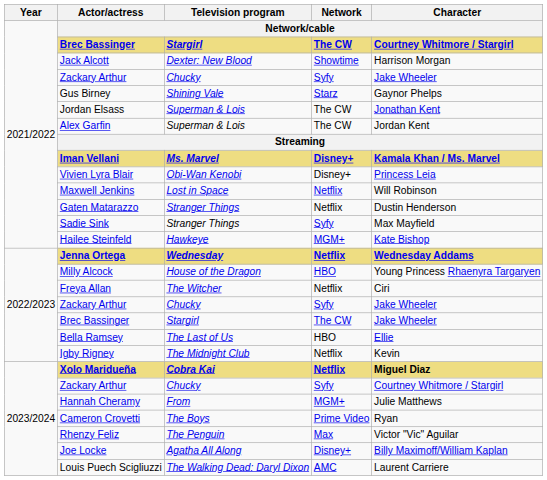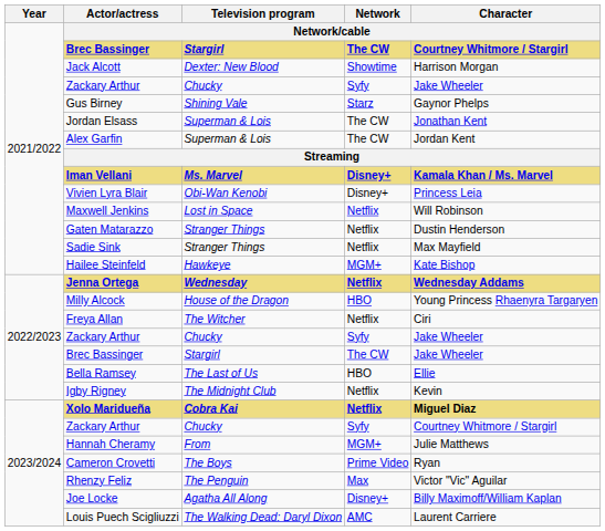 <table class="wikitable">
 <tr>
 <th>Year</th>
 <th>Actor/actress</th>
 <th>Television program</th>
 <th>Network</th>
 <th>Character</th>
 </tr>
 <tr>
 <td rowspan="14" style="text-align:center;">2021/2022 </td>
 <th colspan="4">Network/cable</th>
 </tr>
 <tr>
 <td style="background:#EEDD82"><strong><a href='#'>Brec Bassinger</a></strong></td>
 <td style="background:#EEDD82"><strong><em><a href='#'>Stargirl</a></em></strong></td>
 <td style="background:#EEDD82"><strong><a href='#'>The CW</a></strong></td>
 <td style="background:#EEDD82"><strong><a href='#'>Courtney Whitmore / Stargirl</a></strong></td>
 </tr>
 <tr>
 <td><a href='#'>Jack Alcott</a></td>
 <td><em><a href='#'>Dexter: New Blood</a></em></td>
 <td><a href='#'>Showtime</a></td>
 <td>Harrison Morgan</td>
 </tr>
 <tr>
 <td><a href='#'>Zackary Arthur</a></td>
 <td><em><a href='#'>Chucky</a></em></td>
 <td><a href='#'>Syfy</a></td>
 <td><a href='#'>Jake Wheeler</a></td>
 </tr>
 <tr>
 <td>Gus Birney</td>
 <td><em><a href='#'>Shining Vale</a></em></td>
 <td><a href='#'>Starz</a></td>
 <td>Gaynor Phelps</td>
 </tr>
 <tr>
 <td>Jordan Elsass</td>
 <td><em><a href='#'>Superman & Lois</a></em></td>
 <td>The CW</td>
 <td><a href='#'>Jonathan Kent</a></td>
 </tr>
 <tr>
 <td><a href='#'>Alex Garfin</a></td>
 <td><em>Superman & Lois</em></td>
 <td>The CW</td>
 <td>Jordan Kent</td>
 </tr>
 <tr>
 <th colspan="4">Streaming</th>
 </tr>
 <tr>
 <td style="background:#EEDD82"><strong><a href='#'>Iman Vellani</a></strong></td>
 <td style="background:#EEDD82"><strong><em><a href='#'>Ms. Marvel</a></em></strong></td>
 <td style="background:#EEDD82"><strong><a href='#'>Disney+</a></strong></td>
 <td style="background:#EEDD82"><strong><a href='#'>Kamala Khan / Ms. Marvel</a></strong></td>
 </tr>
 <tr>
 <td><a href='#'>Vivien Lyra Blair</a></td>
 <td><em><a href='#'>Obi-Wan Kenobi</a></em></td>
 <td>Disney+</td>
 <td><a href='#'>Princess Leia</a></td>
 </tr>
 <tr>
 <td><a href='#'>Maxwell Jenkins</a></td>
 <td><em><a href='#'>Lost in Space</a></em></td>
 <td><a href='#'>Netflix</a></td>
 <td>Will Robinson</td>
 </tr>
 <tr>
 <td><a href='#'>Gaten Matarazzo</a></td>
 <td><em><a href='#'>Stranger Things</a></em></td>
 <td>Netflix</td>
 <td>Dustin Henderson</td>
 </tr>
 <tr>
 <td><a href='#'>Sadie Sink</a></td>
 <td><em>Stranger Things</em></td>
-<td><a href='#'>Syfy</a></td>
+<td>Netflix</td>
 <td>Max Mayfield</td>
 </tr>
 <tr>
 <td><a href='#'>Hailee Steinfeld</a></td>
 <td><em><a href='#'>Hawkeye</a></em></td>
 <td><a href='#'>MGM+</a></td>
 <td><a href='#'>Kate Bishop</a></td>
 </tr>
 <tr>
 <td rowspan="7" style="text-align: center;">2022/2023 </td>
 <td style="background:#EEDD82"><strong><a href='#'>Jenna Ortega</a></strong></td>
 <td style="background:#EEDD82"><strong><em><a href='#'>Wednesday</a></em></strong></td>
 <td style="background:#EEDD82"><strong><a href='#'>Netflix</a></strong></td>
 <td style="background:#EEDD82"><strong><a href='#'>Wednesday Addams</a></strong></td>
 </tr>
 <tr>
 <td><a href='#'>Milly Alcock</a></td>
 <td><em><a href='#'>House of the Dragon</a></em></td>
 <td><a href='#'>HBO</a></td>
 <td>Young Princess <a href='#'>Rhaenyra Targaryen</a></td>
 </tr>
 <tr>
 <td><a href='#'>Freya Allan</a></td>
 <td><em><a href='#'>The Witcher</a></em></td>
 <td>Netflix</td>
 <td>Ciri</td>
 </tr>
 <tr>
 <td><a href='#'>Zackary Arthur</a></td>
 <td><em><a href='#'>Chucky</a></em></td>
 <td><a href='#'>Syfy</a></td>
 <td><a href='#'>Jake Wheeler</a></td>
 </tr>
 <tr>
 <td><a href='#'>Brec Bassinger</a></td>
 <td><em><a href='#'>Stargirl</a></em></td>
 <td><a href='#'>The CW</a></td>
 <td><a href='#'>Jake Wheeler</a></td>
 </tr>
 <tr>
 <td><a href='#'>Bella Ramsey</a></td>
 <td><em><a href='#'>The Last of Us</a></em></td>
 <td>HBO</td>
 <td><a href='#'>Ellie</a></td>
 </tr>
 <tr>
 <td><a href='#'>Igby Rigney</a></td>
 <td><em><a href='#'>The Midnight Club</a></em></td>
 <td>Netflix</td>
 <td>Kevin</td>
 </tr>
 <tr>
 <td rowspan="7" style="text-align: center;">2023/2024 </td>
 <td style="background:#EEDD82"><strong><a href='#'>Xolo Maridueña</a></strong></td>
 <td style="background:#EEDD82"><strong><em><a href='#'>Cobra Kai</a></em></strong></td>
 <td style="background:#EEDD82"><strong><a href='#'>Netflix</a></strong></td>
 <td style="background:#EEDD82"><strong>Miguel Diaz</strong></td>
 </tr>
 <tr>
 <td><a href='#'>Zackary Arthur</a></td>
 <td><em><a href='#'>Chucky</a></em></td>
 <td><a href='#'>Syfy</a></td>
 <td><a href='#'>Courtney Whitmore / Stargirl</a></td>
 </tr>
 <tr>
 <td><a href='#'>Hannah Cheramy</a></td>
 <td><em><a href='#'>From</a></em></td>
 <td><a href='#'>MGM+</a></td>
 <td>Julie Matthews</td>
 </tr>
 <tr>
 <td><a href='#'>Cameron Crovetti</a></td>
 <td><em><a href='#'>The Boys</a></em></td>
 <td><a href='#'>Prime Video</a></td>
 <td>Ryan</td>
 </tr>
 <tr>
 <td><a href='#'>Rhenzy Feliz</a></td>
 <td><em><a href='#'>The Penguin</a></em></td>
 <td><a href='#'>Max</a></td>
 <td>Victor "Vic" Aguilar</td>
 </tr>
 <tr>
 <td><a href='#'>Joe Locke</a></td>
 <td><em><a href='#'>Agatha All Along</a></em></td>
 <td><a href='#'>Disney+</a></td>
 <td><a href='#'>Billy Maximoff/William Kaplan</a></td>
 </tr>
 <tr>
 <td>Louis Puech Scigliuzzi</td>
 <td><em><a href='#'>The Walking Dead: Daryl Dixon</a></em></td>
 <td><a href='#'>AMC</a></td>
 <td>Laurent Carriere</td>
 </tr>
 </table>
